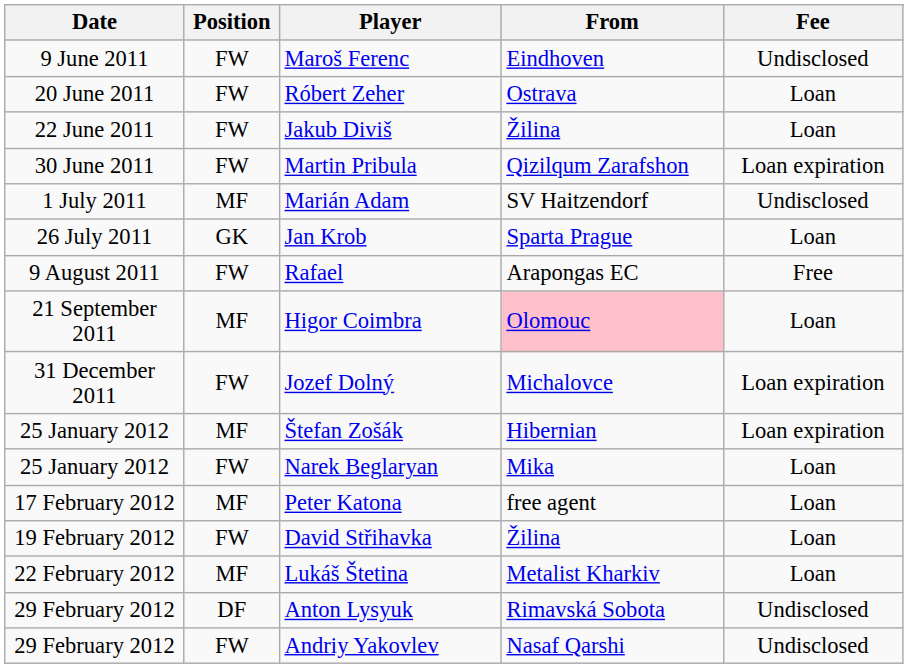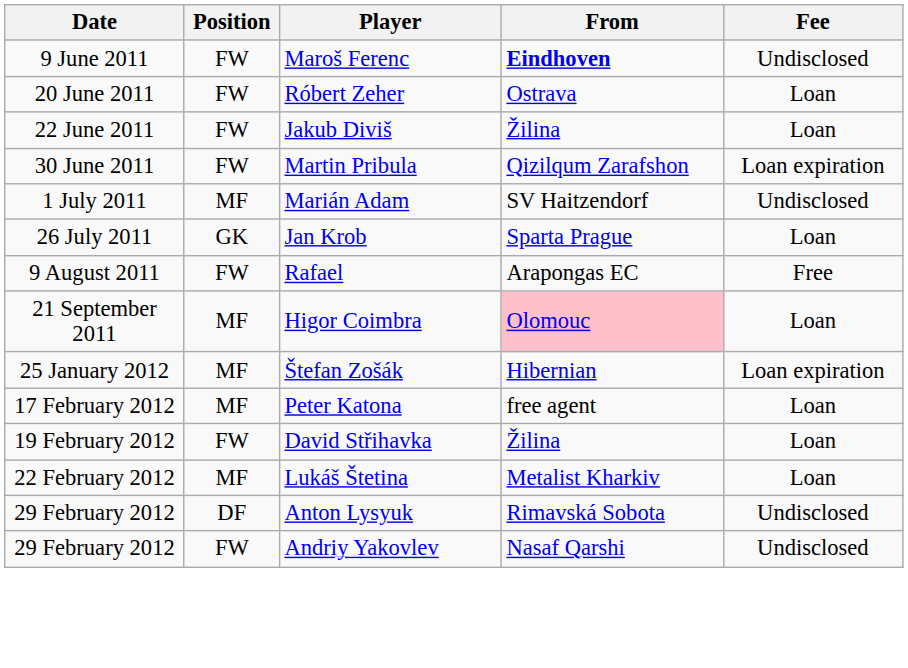 <table class="wikitable" style="text-align: center;">
 <tr>
 <th width=120>Date</th>
 <th width=60>Position</th>
 <th width=150>Player</th>
 <th width=150>From</th>
 <th width=120>Fee</th>
 </tr>
 <tr>
 <td>9 June 2011</td>
 <td>FW</td>
 <td style="text-align:left;"> <a href='#'>Maroš Ferenc</a></td>
-<td style="text-align:left;"><a href='#'>Eindhoven</a></td>
+<td style="text-align:left;"><strong><a href='#'>Eindhoven</a></strong></td>
 <td>Undisclosed</td>
 </tr>
 <tr>
 <td>20 June 2011</td>
 <td>FW</td>
 <td style="text-align:left;"> <a href='#'>Róbert Zeher</a></td>
 <td style="text-align:left;"><a href='#'>Ostrava</a></td>
 <td>Loan</td>
 </tr>
 <tr>
 <td>22 June 2011</td>
 <td>FW</td>
 <td style="text-align:left;"> <a href='#'>Jakub Diviš</a></td>
 <td style="text-align:left;"><a href='#'>Žilina</a></td>
 <td>Loan</td>
 </tr>
 <tr>
 <td>30 June 2011</td>
 <td>FW</td>
 <td style="text-align:left;"> <a href='#'>Martin Pribula</a></td>
 <td style="text-align:left;"><a href='#'>Qizilqum Zarafshon</a></td>
 <td>Loan expiration</td>
 </tr>
 <tr>
 <td>1 July 2011</td>
 <td>MF</td>
 <td style="text-align:left;"> <a href='#'>Marián Adam</a></td>
 <td style="text-align:left;">SV Haitzendorf</td>
 <td>Undisclosed</td>
 </tr>
 <tr>
 <td>26 July 2011</td>
 <td>GK</td>
 <td style="text-align:left;"> <a href='#'>Jan Krob</a></td>
 <td style="text-align:left;"><a href='#'>Sparta Prague</a></td>
 <td>Loan</td>
 </tr>
 <tr>
 <td>9 August 2011</td>
 <td>FW</td>
 <td style="text-align:left;"> <a href='#'>Rafael</a></td>
 <td style="text-align:left;">Arapongas EC</td>
 <td>Free</td>
 </tr>
 <tr>
 <td>21 September 2011</td>
 <td>MF</td>
 <td style="text-align:left;"> <a href='#'>Higor Coimbra</a></td>
 <td style="background: pink; text-align:left;"><a href='#'>Olomouc</a></td>
 <td>Loan</td>
 </tr>
 <tr>
-<td>31 December 2011</td>
-<td>FW</td>
-<td style="text-align:left;"> <a href='#'>Jozef Dolný</a></td>
-<td style="text-align:left;"><a href='#'>Michalovce</a></td>
-<td>Loan expiration</td>
-</tr>
-<tr>
 <td>25 January 2012</td>
 <td>MF</td>
 <td style="text-align:left;"> <a href='#'>Štefan Zošák</a></td>
 <td style="text-align:left;"><a href='#'>Hibernian</a></td>
 <td>Loan expiration</td>
-</tr>
-<tr>
-<td>25 January 2012</td>
-<td>FW</td>
-<td style="text-align:left;"> <a href='#'>Narek Beglaryan</a></td>
-<td style="text-align:left;"><a href='#'>Mika</a></td>
-<td>Loan</td>
 </tr>
 <tr>
 <td>17 February 2012</td>
 <td>MF</td>
 <td style="text-align:left;"> <a href='#'>Peter Katona</a></td>
 <td style="text-align:left;">free agent</td>
 <td>Loan</td>
 </tr>
 <tr>
 <td>19 February 2012</td>
 <td>FW</td>
 <td style="text-align:left;"> <a href='#'>David Střihavka</a></td>
 <td style="text-align:left;"><a href='#'>Žilina</a></td>
 <td>Loan</td>
 </tr>
 <tr>
 <td>22 February 2012</td>
 <td>MF</td>
 <td style="text-align:left;"> <a href='#'>Lukáš Štetina</a></td>
 <td style="text-align:left;"><a href='#'>Metalist Kharkiv</a></td>
 <td>Loan</td>
 </tr>
 <tr>
 <td>29 February 2012</td>
 <td>DF</td>
 <td style="text-align:left;"> <a href='#'>Anton Lysyuk</a></td>
 <td style="text-align:left;"><a href='#'>Rimavská Sobota</a></td>
 <td>Undisclosed</td>
 </tr>
 <tr>
 <td>29 February 2012</td>
 <td>FW</td>
 <td style="text-align:left;"> <a href='#'>Andriy Yakovlev</a></td>
 <td style="text-align:left;"><a href='#'>Nasaf Qarshi</a></td>
 <td>Undisclosed</td>
 </tr>
 </table>
